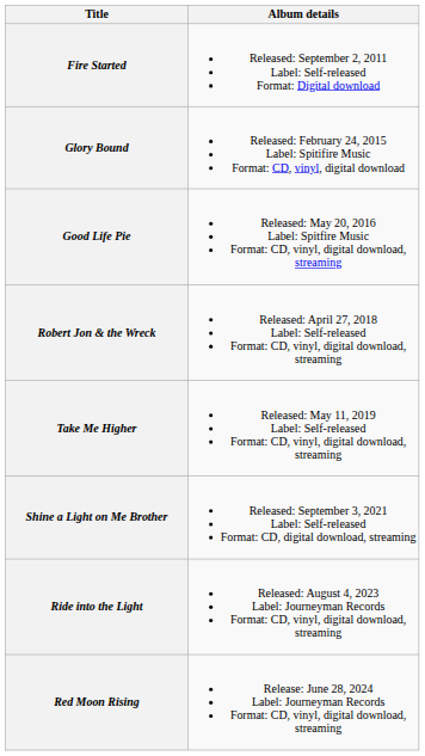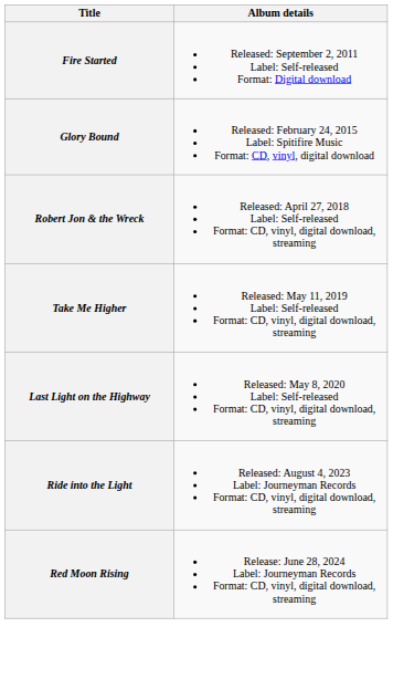 <table class="wikitable plainrowheaders" style="text-align:center">
 <tr>
 <th scope="col" style="width:15em;">Title</th>
 <th scope="col" style="width:19em;">Album details</th>
 </tr>
 <tr>
 <th scope="row"><em>Fire Started</em></th>
 <td><br><ul><li>Released: September 2, 2011</li><li>Label: Self-released</li><li>Format: <a href='#'>Digital download</a></li></ul></td>
 </tr>
 <tr>
 <th scope="row"><em>Glory Bound</em></th>
 <td><br><ul><li>Released: February 24, 2015</li><li>Label: Spitifire Music</li><li>Format: <a href='#'>CD</a>, <a href='#'>vinyl</a>, digital download</li></ul></td>
 </tr>
 <tr>
-<th scope="row"><em>Good Life Pie</em></th>
-<td><br><ul><li>Released: May 20, 2016</li><li>Label: Spitfire Music</li><li>Format: CD, vinyl, digital download, <a href='#'>streaming</a></li></ul></td>
-</tr>
-<tr>
 <th scope="row"><em>Robert Jon & the Wreck</em></th>
 <td><br><ul><li>Released: April 27, 2018</li><li>Label: Self-released</li><li>Format: CD, vinyl, digital download, streaming</li></ul></td>
 </tr>
 <tr>
 <th scope="row"><em>Take Me Higher</em></th>
 <td><br><ul><li>Released: May 11, 2019</li><li>Label: Self-released</li><li>Format: CD, vinyl, digital download, streaming</li></ul></td>
 </tr>
 <tr>
-<th scope="row"><em>Shine a Light on Me Brother</em></th>
-<td><br><ul><li>Released: September 3, 2021</li><li>Label: Self-released</li><li>Format: CD, digital download, streaming</li></ul></td>
+<th scope="row"><em>Last Light on the Highway</em></th>
+<td><br><ul><li>Released: May 8, 2020</li><li>Label: Self-released</li><li>Format: CD, vinyl, digital download, streaming</li></ul></td>
 </tr>
 <tr>
 <th scope="row"><em>Ride into the Light</em></th>
 <td><br><ul><li>Released: August 4, 2023</li><li>Label: Journeyman Records</li><li>Format: CD, vinyl, digital download, streaming</li></ul></td>
 </tr>
 <tr>
 <th scope="row"><em>Red Moon Rising</em></th>
 <td><br><ul><li>Release: June 28, 2024</li><li>Label: Journeyman Records</li><li>Format: CD, vinyl, digital download, streaming</li></ul></td>
 </tr>
 </table>
